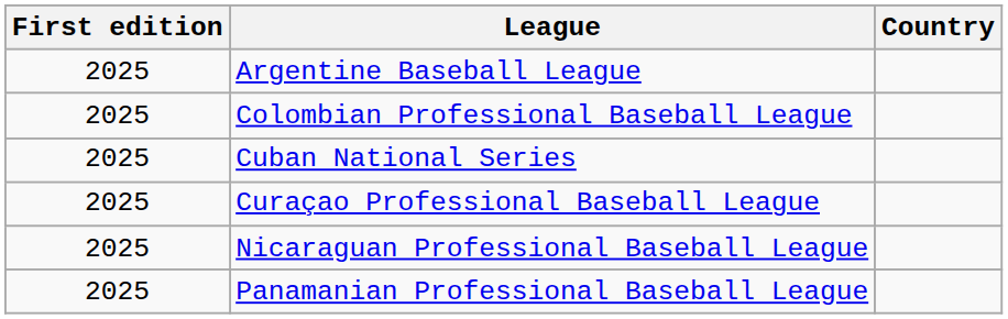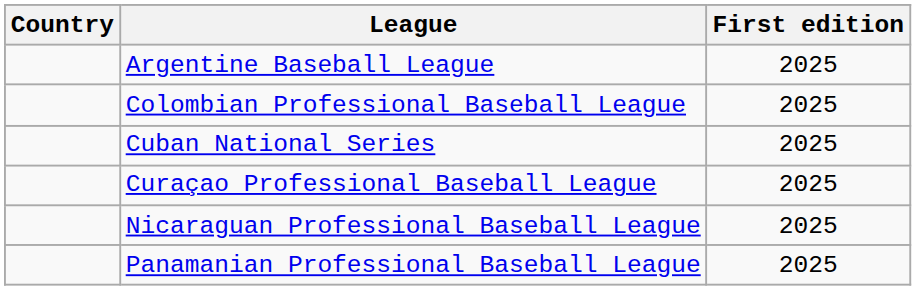 <table class="wikitable sortable">
 <tr>
+<th>Country</th>
+<th>League</th>
 <th>First edition</th>
-<th>League</th>
-<th>Country</th>
 </tr>
 <tr>
+<td></td>
+<td><a href='#'>Argentine Baseball League</a></td>
 <td style="text-align:center">2025</td>
-<td><a href='#'>Argentine Baseball League</a></td>
-<td></td>
 </tr>
 <tr>
+<td></td>
+<td><a href='#'>Colombian Professional Baseball League</a></td>
 <td style="text-align:center">2025</td>
-<td><a href='#'>Colombian Professional Baseball League</a></td>
-<td></td>
 </tr>
 <tr>
+<td></td>
+<td><a href='#'>Cuban National Series</a></td>
 <td style="text-align:center">2025</td>
-<td><a href='#'>Cuban National Series</a></td>
-<td></td>
 </tr>
 <tr>
+<td></td>
+<td><a href='#'>Curaçao Professional Baseball League</a></td>
 <td style="text-align:center">2025</td>
-<td><a href='#'>Curaçao Professional Baseball League</a></td>
-<td></td>
 </tr>
 <tr>
+<td></td>
+<td><a href='#'>Nicaraguan Professional Baseball League</a></td>
 <td style="text-align:center">2025</td>
-<td><a href='#'>Nicaraguan Professional Baseball League</a></td>
-<td></td>
 </tr>
 <tr>
+<td></td>
+<td><a href='#'>Panamanian Professional Baseball League</a></td>
 <td style="text-align:center">2025</td>
-<td><a href='#'>Panamanian Professional Baseball League</a></td>
-<td></td>
 </tr>
 </table>
